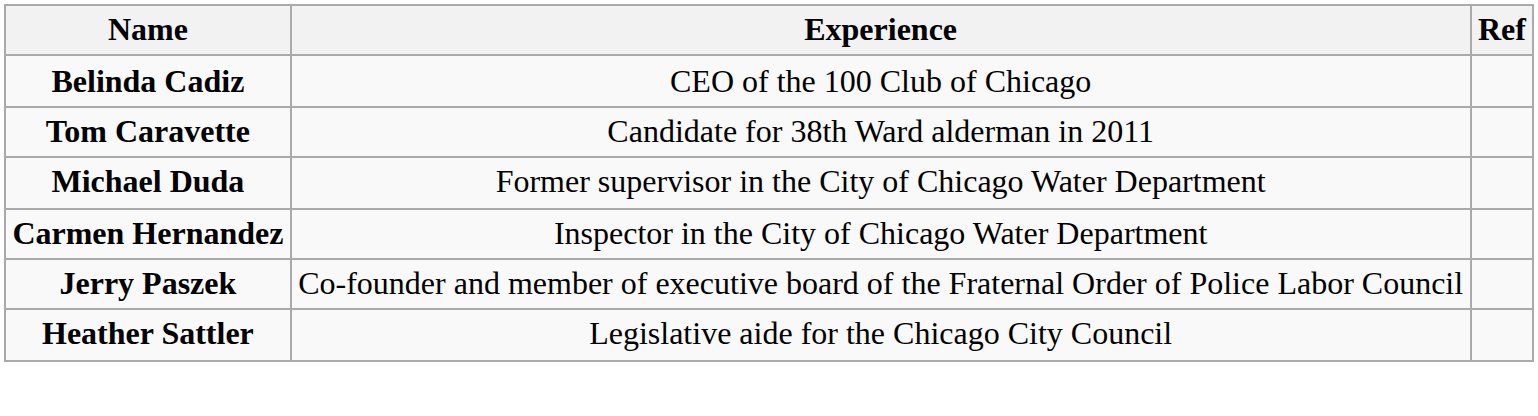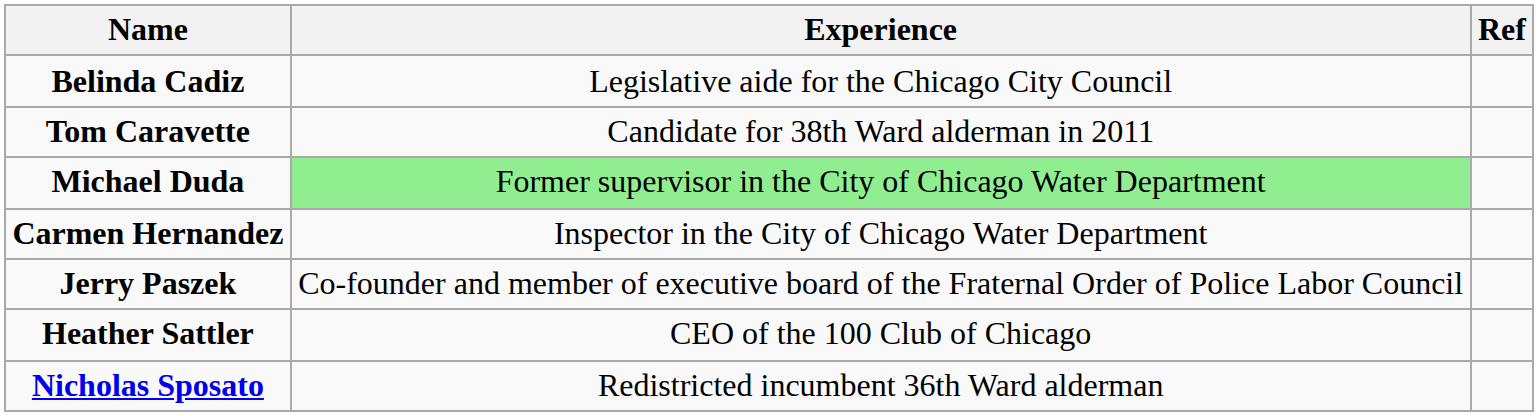 <table class="wikitable" style="text-align:center">
 <tr>
 <th>Name</th>
 <th>Experience</th>
 <th>Ref</th>
 </tr>
 <tr>
 <td><strong>Belinda Cadiz</strong></td>
-<td>CEO of the 100 Club of Chicago</td>
+<td>Legislative aide for the Chicago City Council</td>
 <td></td>
 </tr>
 <tr>
 <td><strong>Tom Caravette</strong></td>
 <td>Candidate for 38th Ward alderman in 2011</td>
 <td></td>
 </tr>
 <tr>
 <td><strong>Michael Duda</strong></td>
-<td>Former supervisor in the City of Chicago Water Department</td>
+<td style="background: lightgreen;">Former supervisor in the City of Chicago Water Department</td>
 <td></td>
 </tr>
 <tr>
 <td><strong>Carmen Hernandez</strong></td>
 <td>Inspector in the City of Chicago Water Department</td>
 <td></td>
 </tr>
 <tr>
 <td><strong>Jerry Paszek</strong></td>
 <td>Co-founder and member of executive board of the Fraternal Order of Police Labor Council</td>
 <td></td>
 </tr>
 <tr>
 <td><strong>Heather Sattler</strong></td>
-<td>Legislative aide for the Chicago City Council</td>
+<td>CEO of the 100 Club of Chicago</td>
+<td></td>
+</tr>
+<tr>
+<td><strong><a href='#'>Nicholas Sposato</a></strong></td>
+<td>Redistricted incumbent 36th Ward alderman</td>
 <td></td>
 </tr>
 </table>
